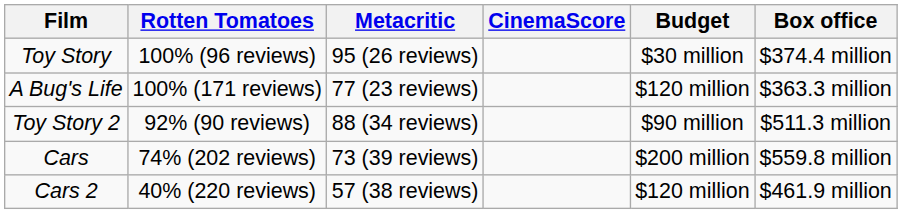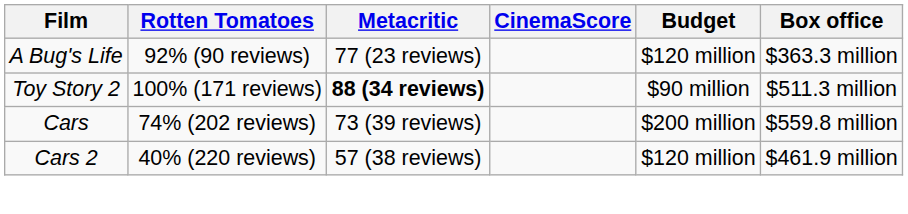 <table class="wikitable sortable" style="text-align:center">
 <tr>
 <th>Film</th>
 <th><a href='#'>Rotten Tomatoes</a></th>
 <th><a href='#'>Metacritic</a></th>
 <th><a href='#'>CinemaScore</a></th>
 <th>Budget</th>
 <th>Box office</th>
 </tr>
 <tr>
-<td><em>Toy Story</em></td>
-<td>100% (96 reviews)</td>
-<td>95 (26 reviews)</td>
-<td></td>
-<td>$30 million</td>
-<td>$374.4 million</td>
-</tr>
-<tr>
 <td><em>A Bug's Life</em></td>
-<td>100% (171 reviews)</td>
+<td>92% (90 reviews)</td>
 <td>77 (23 reviews)</td>
 <td></td>
 <td>$120 million</td>
 <td>$363.3 million</td>
 </tr>
 <tr>
 <td><em>Toy Story 2</em></td>
-<td>92% (90 reviews)</td>
-<td>88 (34 reviews)</td>
+<td>100% (171 reviews)</td>
+<td><strong>88 (34 reviews)</strong></td>
 <td></td>
 <td>$90 million</td>
 <td>$511.3 million</td>
 </tr>
 <tr>
 <td><em>Cars</em></td>
 <td>74% (202 reviews)</td>
 <td>73 (39 reviews)</td>
 <td></td>
 <td>$200 million</td>
 <td>$559.8 million</td>
 </tr>
 <tr>
 <td><em>Cars 2</em></td>
 <td>40% (220 reviews)</td>
 <td>57 (38 reviews)</td>
 <td></td>
 <td>$120 million</td>
 <td>$461.9 million</td>
 </tr>
 </table>
